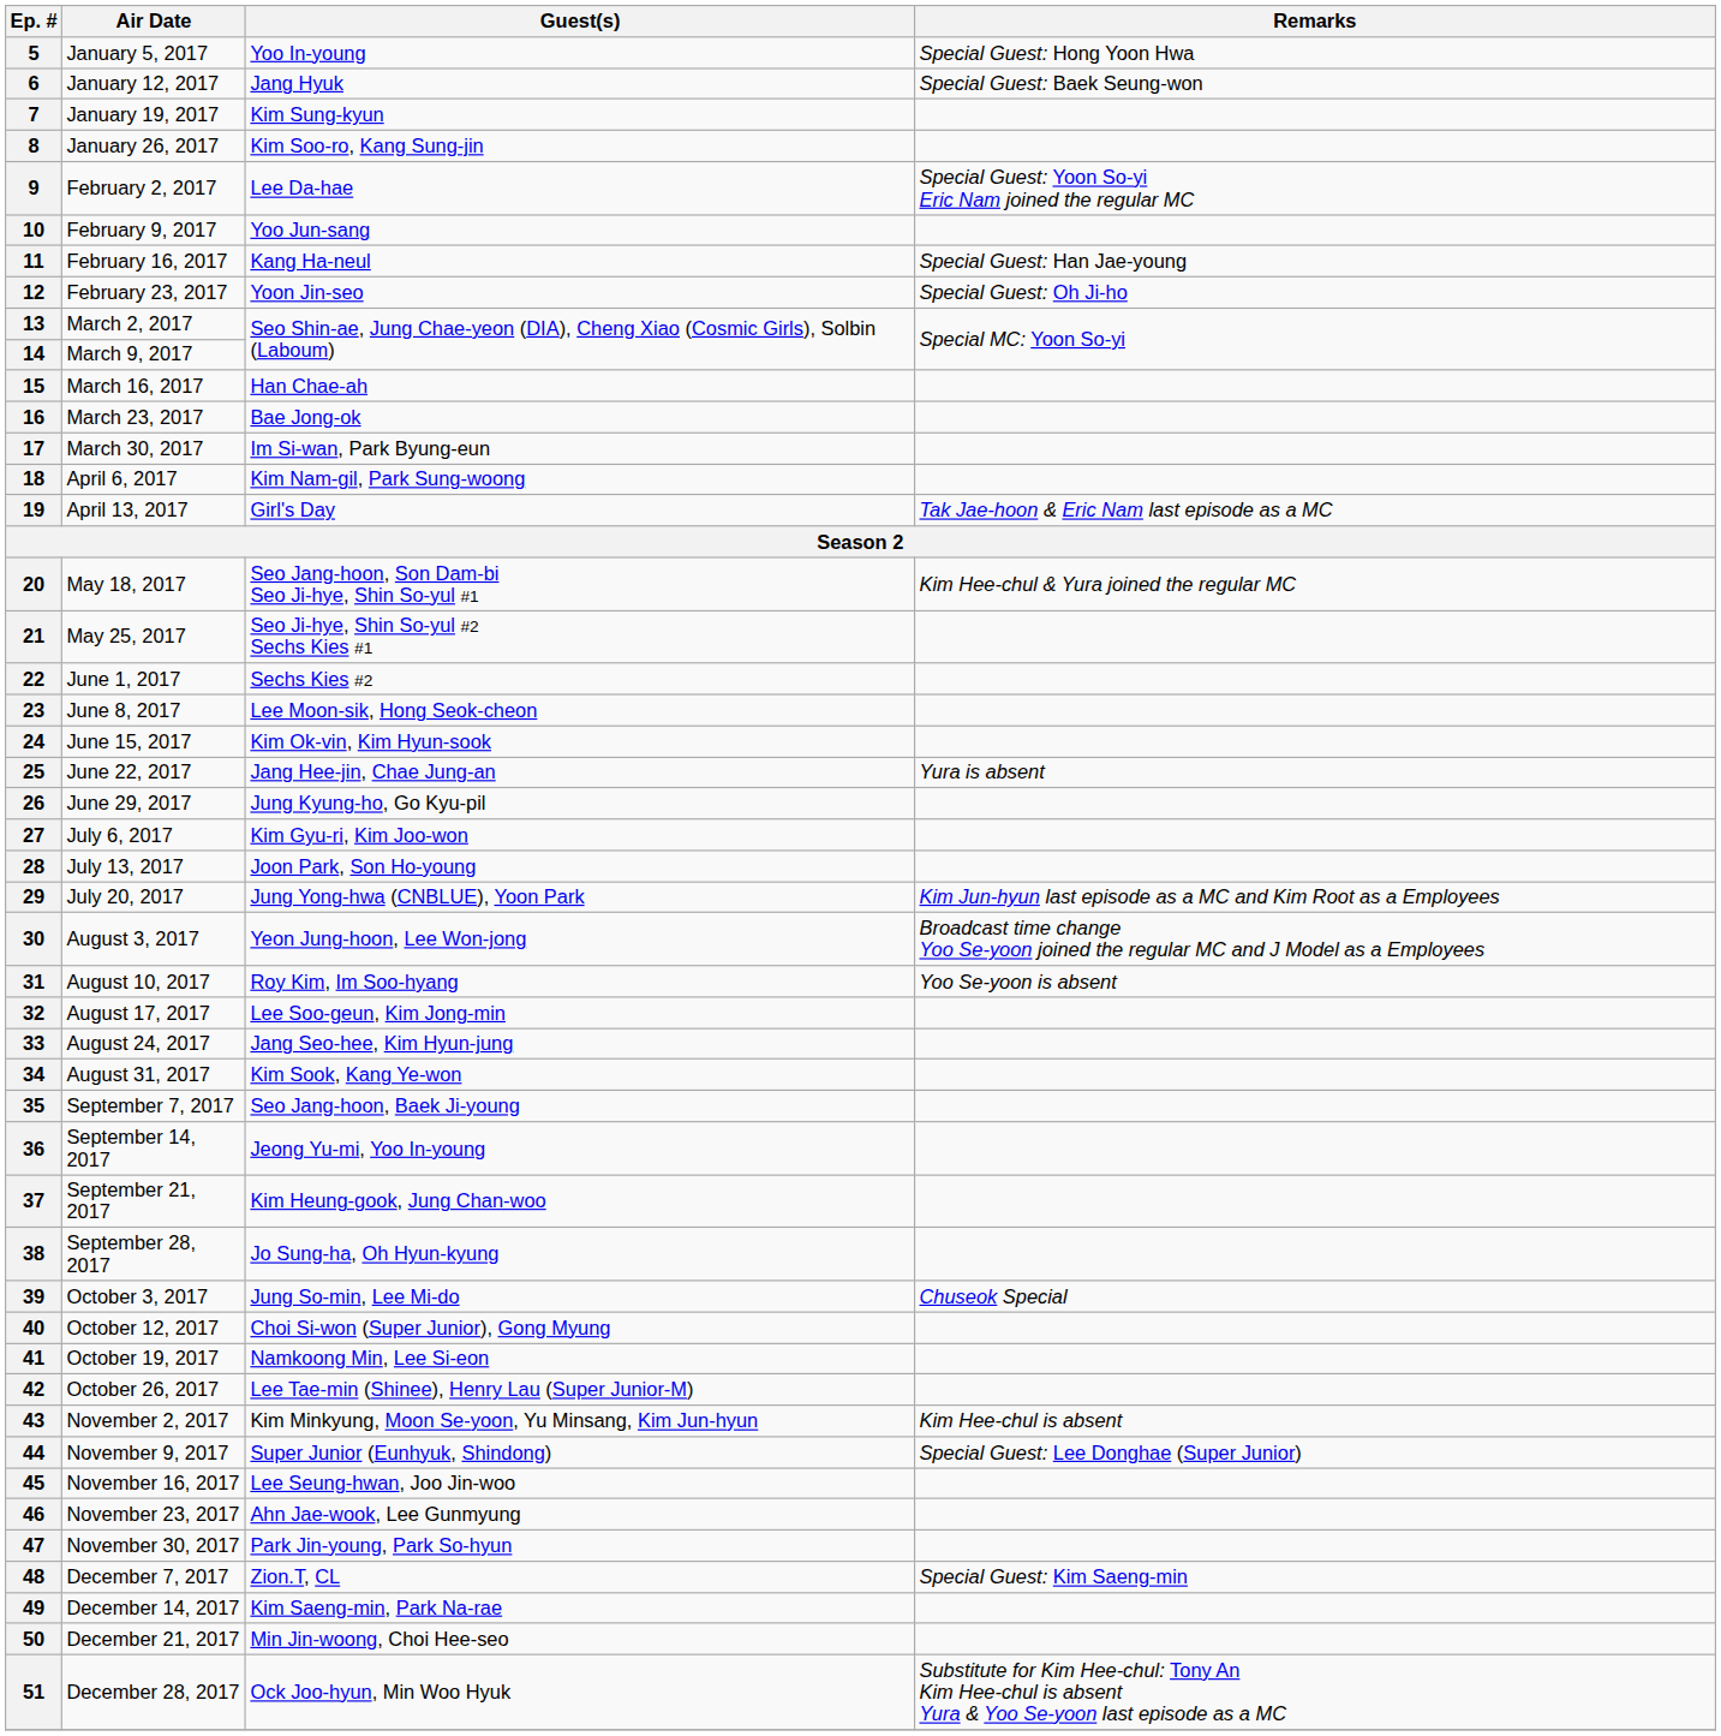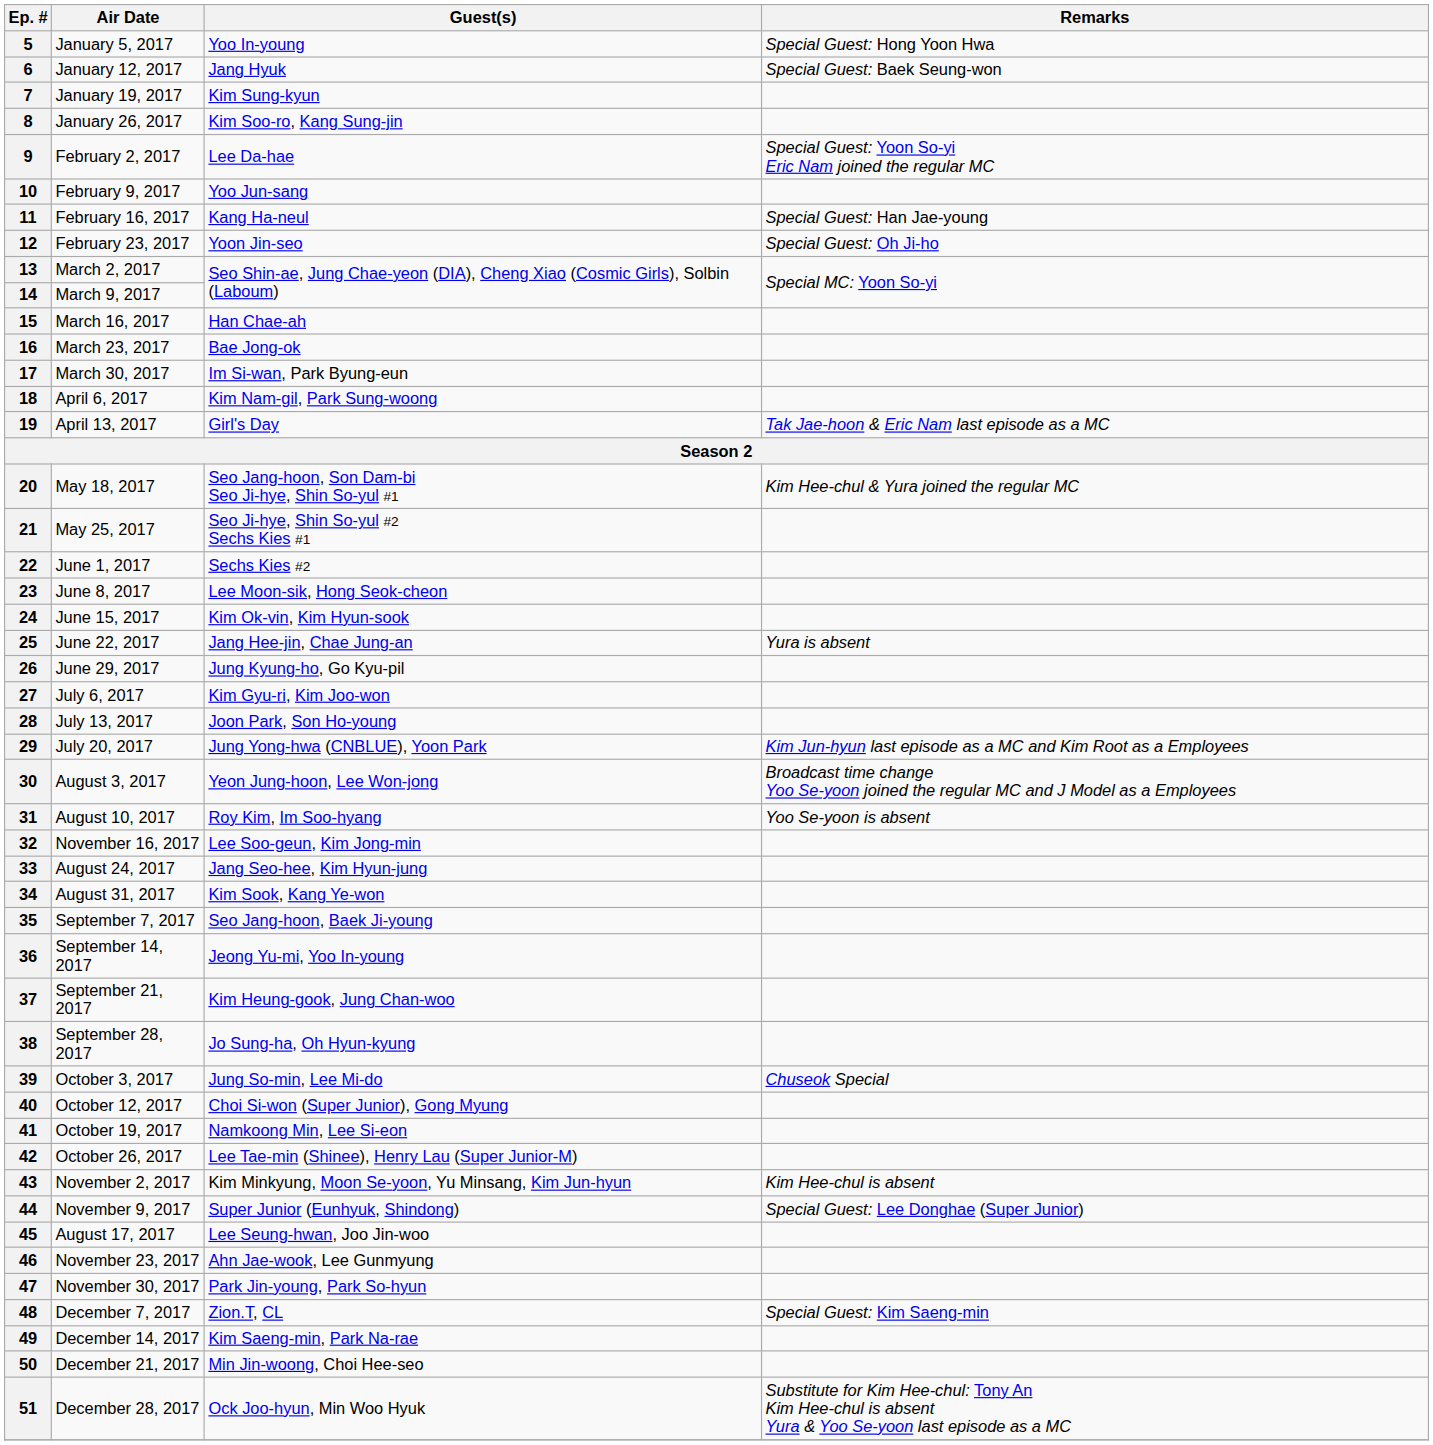 <table class="wikitable" style = "font-size: 90%;">
 <tr>
 <th width=35>Ep. #</th>
 <th width=130>Air Date</th>
 <th width=500>Guest(s)</th>
 <th width=600>Remarks</th>
 </tr>
 <tr>
 <th>5</th>
 <td>January 5, 2017</td>
 <td><a href='#'>Yoo In-young</a></td>
 <td><em>Special Guest:</em> Hong Yoon Hwa</td>
 </tr>
 <tr>
 <th>6</th>
 <td>January 12, 2017</td>
 <td><a href='#'>Jang Hyuk</a></td>
 <td><em>Special Guest:</em> Baek Seung-won</td>
 </tr>
 <tr>
 <th>7</th>
 <td>January 19, 2017</td>
 <td><a href='#'>Kim Sung-kyun</a></td>
 <td></td>
 </tr>
 <tr>
 <th>8</th>
 <td>January 26, 2017</td>
 <td><a href='#'>Kim Soo-ro</a>, <a href='#'>Kang Sung-jin</a></td>
 <td></td>
 </tr>
 <tr>
 <th>9</th>
 <td>February 2, 2017</td>
 <td><a href='#'>Lee Da-hae</a></td>
 <td><em>Special Guest:</em> <a href='#'>Yoon So-yi</a><br><em><a href='#'>Eric Nam</a> joined the regular MC</em></td>
 </tr>
 <tr>
 <th>10</th>
 <td>February 9, 2017</td>
 <td><a href='#'>Yoo Jun-sang</a></td>
 <td></td>
 </tr>
 <tr>
 <th>11</th>
 <td>February 16, 2017</td>
 <td><a href='#'>Kang Ha-neul</a></td>
 <td><em>Special Guest:</em> Han Jae-young</td>
 </tr>
 <tr>
 <th>12</th>
 <td>February 23, 2017</td>
 <td><a href='#'>Yoon Jin-seo</a></td>
 <td><em>Special Guest:</em> <a href='#'>Oh Ji-ho</a></td>
 </tr>
 <tr>
 <th>13</th>
 <td>March 2, 2017</td>
 <td rowspan="2"><a href='#'>Seo Shin-ae</a>, <a href='#'>Jung Chae-yeon</a> (<a href='#'>DIA</a>), <a href='#'>Cheng Xiao</a> (<a href='#'>Cosmic Girls</a>), Solbin (<a href='#'>Laboum</a>)</td>
 <td rowspan="2"><em>Special MC:</em> <a href='#'>Yoon So-yi</a></td>
 </tr>
 <tr>
 <th>14</th>
 <td>March 9, 2017</td>
 </tr>
 <tr>
 <th>15</th>
 <td>March 16, 2017</td>
 <td><a href='#'>Han Chae-ah</a></td>
 <td></td>
 </tr>
 <tr>
 <th>16</th>
 <td>March 23, 2017</td>
 <td><a href='#'>Bae Jong-ok</a></td>
 <td></td>
 </tr>
 <tr>
 <th>17</th>
 <td>March 30, 2017</td>
 <td><a href='#'>Im Si-wan</a>, Park Byung-eun</td>
 <td></td>
 </tr>
 <tr>
 <th>18</th>
 <td>April 6, 2017</td>
 <td><a href='#'>Kim Nam-gil</a>, <a href='#'>Park Sung-woong</a></td>
 <td></td>
 </tr>
 <tr>
 <th>19</th>
 <td>April 13, 2017</td>
 <td><a href='#'>Girl's Day</a></td>
 <td><em><a href='#'>Tak Jae-hoon</a> & <a href='#'>Eric Nam</a> last episode as a MC</em></td>
 </tr>
 <tr>
 <th colspan="4">Season 2</th>
 </tr>
 <tr>
 <th>20</th>
 <td>May 18, 2017</td>
 <td><a href='#'>Seo Jang-hoon</a>, <a href='#'>Son Dam-bi</a><br><a href='#'>Seo Ji-hye</a>, <a href='#'>Shin So-yul</a> <small>#1</small></td>
 <td><em>Kim Hee-chul & Yura joined the regular MC</em></td>
 </tr>
 <tr>
 <th>21</th>
 <td>May 25, 2017</td>
 <td><a href='#'>Seo Ji-hye</a>, <a href='#'>Shin So-yul</a> <small>#2</small><br><a href='#'>Sechs Kies</a> <small>#1</small></td>
 <td></td>
 </tr>
 <tr>
 <th>22</th>
 <td>June 1, 2017</td>
 <td><a href='#'>Sechs Kies</a> <small>#2</small></td>
 <td></td>
 </tr>
 <tr>
 <th>23</th>
 <td>June 8, 2017</td>
 <td><a href='#'>Lee Moon-sik</a>, <a href='#'>Hong Seok-cheon</a></td>
 <td></td>
 </tr>
 <tr>
 <th>24</th>
 <td>June 15, 2017</td>
 <td><a href='#'>Kim Ok-vin</a>, <a href='#'>Kim Hyun-sook</a></td>
 <td></td>
 </tr>
 <tr>
 <th>25</th>
 <td>June 22, 2017</td>
 <td><a href='#'>Jang Hee-jin</a>, <a href='#'>Chae Jung-an</a></td>
 <td><em>Yura is absent</em></td>
 </tr>
 <tr>
 <th>26</th>
 <td>June 29, 2017</td>
 <td><a href='#'>Jung Kyung-ho</a>, Go Kyu-pil</td>
 <td></td>
 </tr>
 <tr>
 <th>27</th>
 <td>July 6, 2017</td>
 <td><a href='#'>Kim Gyu-ri</a>, <a href='#'>Kim Joo-won</a></td>
 <td></td>
 </tr>
 <tr>
 <th>28</th>
 <td>July 13, 2017</td>
 <td><a href='#'>Joon Park</a>, <a href='#'>Son Ho-young</a></td>
 <td></td>
 </tr>
 <tr>
 <th>29</th>
 <td>July 20, 2017</td>
 <td><a href='#'>Jung Yong-hwa</a> (<a href='#'>CNBLUE</a>), <a href='#'>Yoon Park</a></td>
 <td><em><a href='#'>Kim Jun-hyun</a> last episode as a MC and Kim Root as a Employees</em></td>
 </tr>
 <tr>
 <th>30</th>
 <td>August 3, 2017</td>
 <td><a href='#'>Yeon Jung-hoon</a>, <a href='#'>Lee Won-jong</a></td>
 <td><em>Broadcast time change</em><br><em><a href='#'>Yoo Se-yoon</a> joined the regular MC and J Model as a Employees</em></td>
 </tr>
 <tr>
 <th>31</th>
 <td>August 10, 2017</td>
 <td><a href='#'>Roy Kim</a>, <a href='#'>Im Soo-hyang</a></td>
 <td><em>Yoo Se-yoon is absent</em></td>
 </tr>
 <tr>
 <th>32</th>
-<td>August 17, 2017</td>
+<td>November 16, 2017</td>
 <td><a href='#'>Lee Soo-geun</a>, <a href='#'>Kim Jong-min</a></td>
 <td></td>
 </tr>
 <tr>
 <th>33</th>
 <td>August 24, 2017</td>
 <td><a href='#'>Jang Seo-hee</a>, <a href='#'>Kim Hyun-jung</a></td>
 <td></td>
 </tr>
 <tr>
 <th>34</th>
 <td>August 31, 2017</td>
 <td><a href='#'>Kim Sook</a>, <a href='#'>Kang Ye-won</a></td>
 <td></td>
 </tr>
 <tr>
 <th>35</th>
 <td>September 7, 2017</td>
 <td><a href='#'>Seo Jang-hoon</a>, <a href='#'>Baek Ji-young</a></td>
 <td></td>
 </tr>
 <tr>
 <th>36</th>
 <td>September 14, 2017</td>
 <td><a href='#'>Jeong Yu-mi</a>, <a href='#'>Yoo In-young</a></td>
 <td></td>
 </tr>
 <tr>
 <th>37</th>
 <td>September 21, 2017</td>
 <td><a href='#'>Kim Heung-gook</a>, <a href='#'>Jung Chan-woo</a></td>
 <td></td>
 </tr>
 <tr>
 <th>38</th>
 <td>September 28, 2017</td>
 <td><a href='#'>Jo Sung-ha</a>, <a href='#'>Oh Hyun-kyung</a></td>
 <td></td>
 </tr>
 <tr>
 <th>39</th>
 <td>October 3, 2017</td>
 <td><a href='#'>Jung So-min</a>, <a href='#'>Lee Mi-do</a></td>
 <td><em><a href='#'>Chuseok</a> Special</em></td>
 </tr>
 <tr>
 <th>40</th>
 <td>October 12, 2017</td>
 <td><a href='#'>Choi Si-won</a> (<a href='#'>Super Junior</a>), <a href='#'>Gong Myung</a></td>
 <td></td>
 </tr>
 <tr>
 <th>41</th>
 <td>October 19, 2017</td>
 <td><a href='#'>Namkoong Min</a>, <a href='#'>Lee Si-eon</a></td>
 <td></td>
 </tr>
 <tr>
 <th>42</th>
 <td>October 26, 2017</td>
 <td><a href='#'>Lee Tae-min</a> (<a href='#'>Shinee</a>), <a href='#'>Henry Lau</a> (<a href='#'>Super Junior-M</a>)</td>
 <td></td>
 </tr>
 <tr>
 <th>43</th>
 <td>November 2, 2017</td>
 <td>Kim Minkyung, <a href='#'>Moon Se-yoon</a>, Yu Minsang, <a href='#'>Kim Jun-hyun</a></td>
 <td><em>Kim Hee-chul is absent</em></td>
 </tr>
 <tr>
 <th>44</th>
 <td>November 9, 2017</td>
 <td><a href='#'>Super Junior</a> (<a href='#'>Eunhyuk</a>, <a href='#'>Shindong</a>)</td>
 <td><em>Special Guest:</em> <a href='#'>Lee Donghae</a> (<a href='#'>Super Junior</a>)</td>
 </tr>
 <tr>
 <th>45</th>
-<td>November 16, 2017</td>
+<td>August 17, 2017</td>
 <td><a href='#'>Lee Seung-hwan</a>, Joo Jin-woo</td>
 <td></td>
 </tr>
 <tr>
 <th>46</th>
 <td>November 23, 2017</td>
 <td><a href='#'>Ahn Jae-wook</a>, Lee Gunmyung</td>
 <td></td>
 </tr>
 <tr>
 <th>47</th>
 <td>November 30, 2017</td>
 <td><a href='#'>Park Jin-young</a>, <a href='#'>Park So-hyun</a></td>
 <td></td>
 </tr>
 <tr>
 <th>48</th>
 <td>December 7, 2017</td>
 <td><a href='#'>Zion.T</a>, <a href='#'>CL</a></td>
 <td><em>Special Guest:</em> <a href='#'>Kim Saeng-min</a></td>
 </tr>
 <tr>
 <th>49</th>
 <td>December 14, 2017</td>
 <td><a href='#'>Kim Saeng-min</a>, <a href='#'>Park Na-rae</a></td>
 <td></td>
 </tr>
 <tr>
 <th>50</th>
 <td>December 21, 2017</td>
 <td><a href='#'>Min Jin-woong</a>, Choi Hee-seo</td>
 <td></td>
 </tr>
 <tr>
 <th>51</th>
 <td>December 28, 2017</td>
 <td><a href='#'>Ock Joo-hyun</a>, Min Woo Hyuk</td>
 <td><em>Substitute for Kim Hee-chul:</em> <a href='#'>Tony An</a><br><em>Kim Hee-chul is absent</em><br><em><a href='#'>Yura</a> & <a href='#'>Yoo Se-yoon</a> last episode as a MC</em></td>
 </tr>
 <tr>
 </tr>
 </table>
